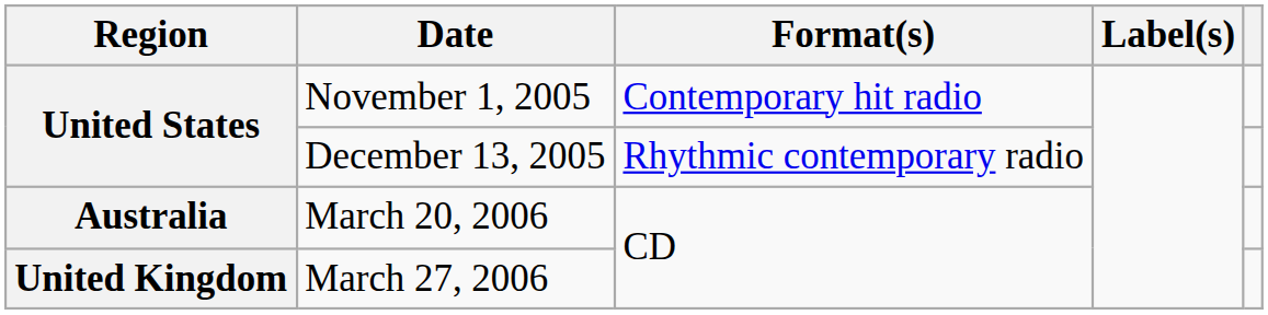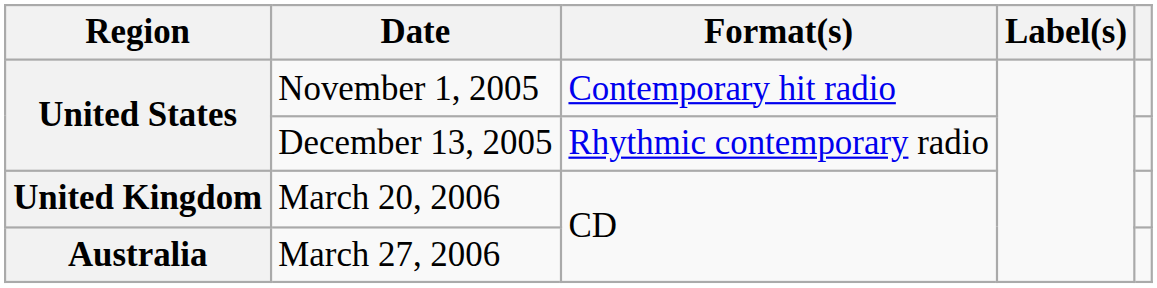 <table class="wikitable plainrowheaders">
 <tr>
 <th scope="col">Region</th>
 <th scope="col">Date</th>
 <th scope="col">Format(s)</th>
 <th scope="col">Label(s)</th>
 <th scope="col"></th>
 </tr>
 <tr>
 <th scope="row" rowspan="2">United States</th>
 <td>November 1, 2005</td>
 <td><a href='#'>Contemporary hit radio</a></td>
 <td rowspan="4"></td>
 <td></td>
 </tr>
 <tr>
 <td>December 13, 2005</td>
 <td><a href='#'>Rhythmic contemporary</a> radio</td>
 <td></td>
 </tr>
 <tr>
-<th scope="row">Australia</th>
+<th scope="row">United Kingdom</th>
 <td>March 20, 2006</td>
 <td rowspan="2">CD</td>
 <td></td>
 </tr>
 <tr>
-<th scope="row">United Kingdom</th>
+<th scope="row">Australia</th>
 <td>March 27, 2006</td>
 <td></td>
 </tr>
 </table>
